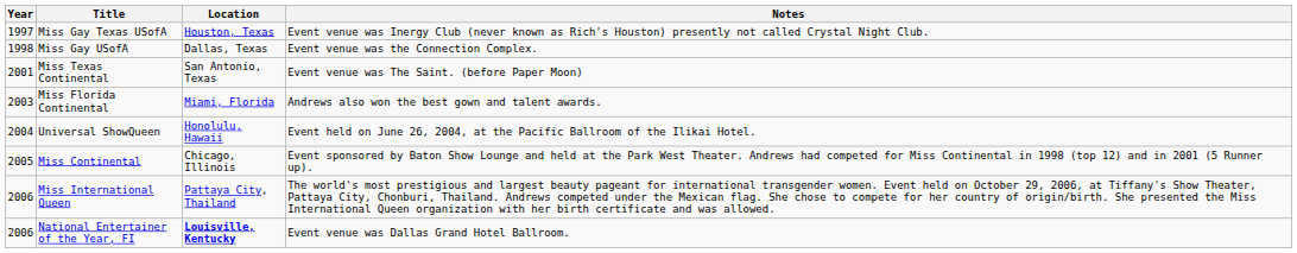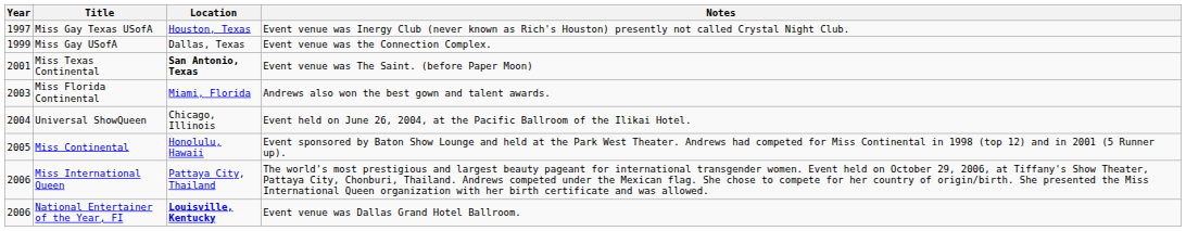 <table class="wikitable sortable">
 <tr>
 <th>Year</th>
 <th>Title</th>
 <th>Location</th>
 <th class="unsortable">Notes</th>
 </tr>
 <tr>
 <td>1997</td>
 <td>Miss Gay Texas USofA</td>
 <td><a href='#'>Houston, Texas</a></td>
 <td>Event venue was Inergy Club (never known as Rich's Houston) presently not called Crystal Night Club.</td>
 </tr>
 <tr>
-<td>1998</td>
+<td>1999</td>
 <td>Miss Gay USofA</td>
 <td>Dallas, Texas</td>
 <td>Event venue was the Connection Complex.</td>
 </tr>
 <tr>
 <td>2001</td>
 <td>Miss Texas Continental</td>
-<td>San Antonio, Texas</td>
+<td><strong>San Antonio, Texas</strong></td>
 <td>Event venue was The Saint. (before Paper Moon)</td>
 </tr>
 <tr>
 <td>2003</td>
 <td>Miss Florida Continental</td>
 <td><a href='#'>Miami, Florida</a></td>
 <td>Andrews also won the best gown and talent awards.</td>
 </tr>
 <tr>
 <td>2004</td>
 <td>Universal ShowQueen</td>
-<td><a href='#'>Honolulu, Hawaii</a></td>
+<td>Chicago, Illinois</td>
 <td>Event held on June 26, 2004, at the Pacific Ballroom of the Ilikai Hotel.</td>
 </tr>
 <tr>
 <td>2005</td>
 <td><a href='#'>Miss Continental</a></td>
-<td>Chicago, Illinois</td>
+<td><a href='#'>Honolulu, Hawaii</a></td>
 <td>Event sponsored by Baton Show Lounge and held at the Park West Theater. Andrews had competed for Miss Continental in 1998 (top 12) and in 2001 (5 Runner up).</td>
 </tr>
 <tr>
 <td>2006</td>
 <td><a href='#'>Miss International Queen</a></td>
 <td><a href='#'>Pattaya City</a>, <a href='#'>Thailand</a></td>
 <td>The world's most prestigious and largest beauty pageant for international transgender women. Event held on October 29, 2006, at Tiffany's Show Theater, Pattaya City, Chonburi, Thailand. Andrews competed under the Mexican flag. She chose to compete for her country of origin/birth. She presented the Miss International Queen organization with her birth certificate and was allowed.</td>
 </tr>
 <tr>
 <td>2006</td>
 <td><a href='#'> National Entertainer of the Year, FI</a></td>
 <td><strong><a href='#'>Louisville, Kentucky</a></strong></td>
 <td>Event venue was Dallas Grand Hotel Ballroom.</td>
 </tr>
 </table>
